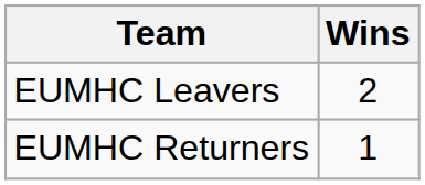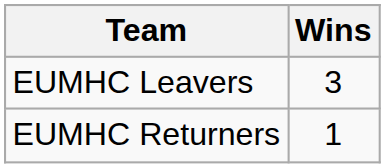 <table class="wikitable" style="font-size: 97%;">
 <tr>
 <th>Team</th>
 <th>Wins</th>
 </tr>
 <tr>
 <td> EUMHC Leavers</td>
-<td align=center>2</td>
+<td align=center>3</td>
 </tr>
 <tr>
 <td> EUMHC Returners</td>
 <td align=center>1</td>
 </tr>
 </table>
